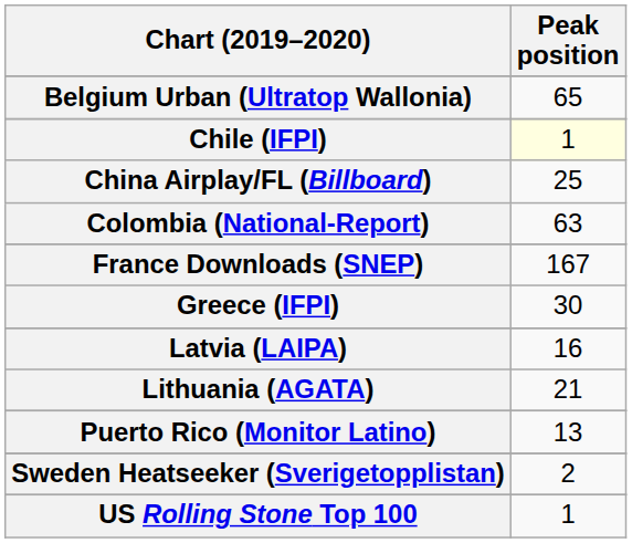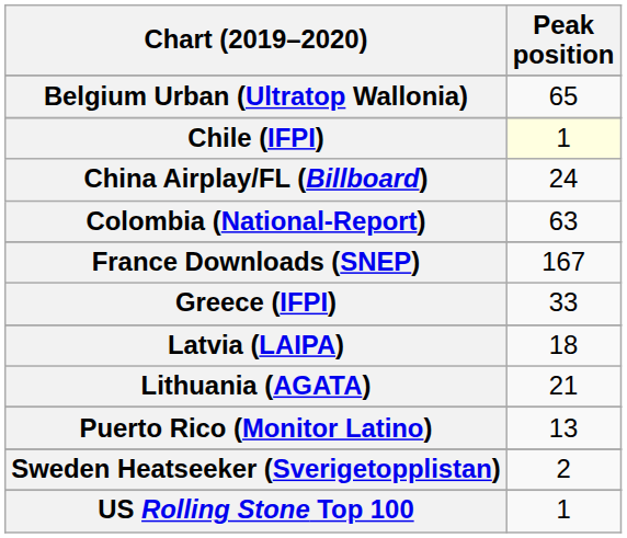 <table class="wikitable sortable plainrowheaders" style="text-align:center">
 <tr>
 <th scope="col">Chart (2019–2020)</th>
 <th scope="col">Peak<br>position</th>
 </tr>
 <tr>
 </tr>
 <tr>
 </tr>
 <tr>
 </tr>
 <tr>
 </tr>
 <tr>
 <th scope="row">Belgium Urban (<a href='#'>Ultratop</a> Wallonia)</th>
 <td>65</td>
 </tr>
 <tr>
 </tr>
 <tr '>
 </tr>
 <tr>
 </tr>
 <tr>
 <th scope="row">Chile (<a href='#'>IFPI</a>)</th>
 <td style="background: lightyellow;">1</td>
 </tr>
 <tr>
 <th scope="row">China Airplay/FL (<em><a href='#'>Billboard</a></em>)</th>
-<td>25</td>
+<td>24</td>
 </tr>
 <tr>
 <th scope="row">Colombia (<a href='#'>National-Report</a>)</th>
 <td>63</td>
 </tr>
 <tr>
 </tr>
 <tr>
 <th scope="row">France Downloads (<a href='#'>SNEP</a>)</th>
 <td>167</td>
 </tr>
 <tr>
 <th scope="row">Greece (<a href='#'>IFPI</a>)</th>
-<td>30</td>
+<td>33</td>
 </tr>
 <tr>
 </tr>
 <tr>
 <th scope="row">Latvia (<a href='#'>LAIPA</a>)</th>
-<td>16</td>
+<td>18</td>
 </tr>
 <tr>
 <th scope="row">Lithuania (<a href='#'>AGATA</a>)</th>
 <td>21</td>
 </tr>
 <tr>
 </tr>
 <tr>
 </tr>
 <tr>
 <th scope="row">Puerto Rico (<a href='#'>Monitor Latino</a>)</th>
 <td>13</td>
 </tr>
 <tr>
 </tr>
 <tr>
 </tr>
 <tr>
 <th scope="row">Sweden Heatseeker (<a href='#'>Sverigetopplistan</a>)</th>
 <td>2</td>
 </tr>
 <tr>
 </tr>
 <tr>
 </tr>
 <tr>
 </tr>
 <tr>
 </tr>
 <tr>
 </tr>
 <tr>
 </tr>
 <tr>
 </tr>
 <tr>
 </tr>
 <tr>
 </tr>
 <tr>
 </tr>
 <tr>
 </tr>
 <tr>
 <th scope="row">US <a href='#'><em>Rolling Stone</em> Top 100</a></th>
 <td>1</td>
 </tr>
 </table>
